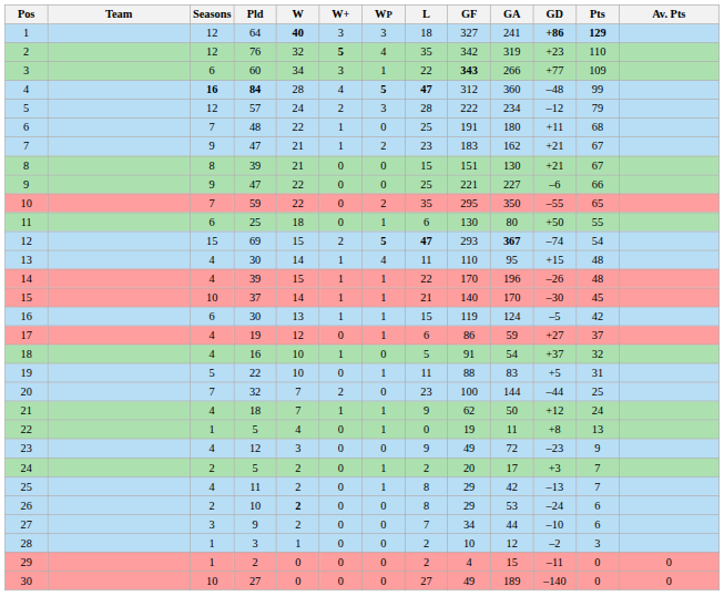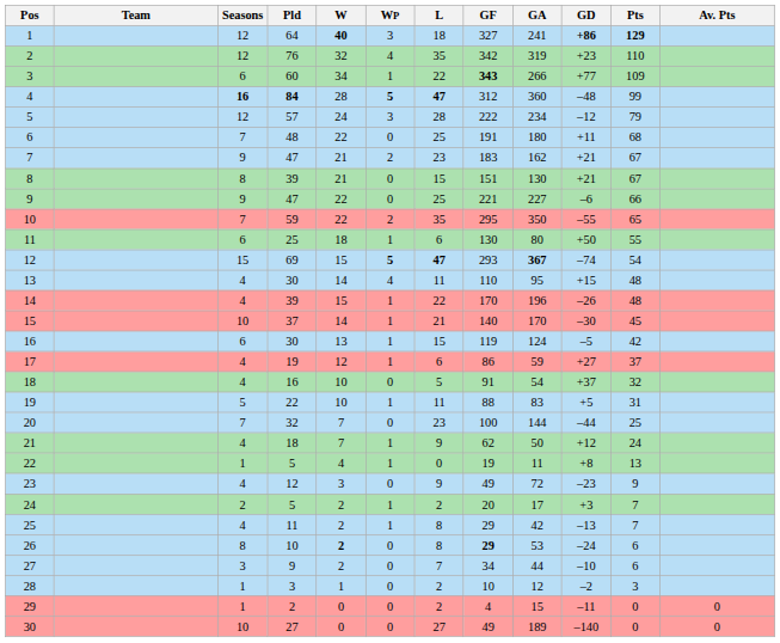 <table class="wikitable sortable mw-collapsible" width=75% style="text-align:center; font-size: 95%">
 <tr>
 <th width=6%>Pos</th>
 <th width=20%>Team</th>
 <th width=6%>Seasons</th>
 <th width=6%>Pld</th>
 <th width=6%>W</th>
-<th width=6%>W+</th>
 <th width=6%>W<small>P</small></th>
 <th width=6%>L</th>
 <th width=6%>GF</th>
 <th width=6%>GA</th>
 <th width=6%>GD</th>
 <th width=6%>Pts</th>
 <th width=14%>Av. Pts</th>
 </tr>
 <tr bgcolor=#b8def6>
 <td>1</td>
 <td style="text-align:left;"><strong></strong></td>
 <td>12</td>
 <td>64</td>
 <td><strong>40</strong></td>
 <td>3</td>
-<td>3</td>
 <td>18</td>
 <td>327</td>
 <td>241</td>
 <td><strong>+86</strong></td>
 <td><strong>129</strong></td>
 <td></td>
 </tr>
 <tr style="background:#ace1af;">
 <td>2</td>
 <td style="text-align:left;"></td>
 <td>12</td>
 <td>76</td>
 <td>32</td>
-<td><strong>5</strong></td>
 <td>4</td>
 <td>35</td>
 <td>342</td>
 <td>319</td>
 <td>+23</td>
 <td>110</td>
 <td></td>
 </tr>
 <tr style="background:#ace1af;">
 <td>3</td>
 <td style="text-align:left;"></td>
 <td>6</td>
 <td>60</td>
 <td>34</td>
-<td>3</td>
 <td>1</td>
 <td>22</td>
 <td><strong>343</strong></td>
 <td>266</td>
 <td>+77</td>
 <td>109</td>
 <td></td>
 </tr>
 <tr bgcolor=#b8def6>
 <td>4</td>
 <td style="text-align:left;"><strong></strong></td>
 <td><strong>16</strong></td>
 <td><strong>84</strong></td>
 <td>28</td>
-<td>4</td>
 <td><strong>5</strong></td>
 <td><strong>47</strong></td>
 <td>312</td>
 <td>360</td>
 <td>–48</td>
 <td>99</td>
 <td></td>
 </tr>
 <tr bgcolor=#b8def6>
 <td>5</td>
 <td style="text-align:left;"><strong></strong></td>
 <td>12</td>
 <td>57</td>
 <td>24</td>
-<td>2</td>
 <td>3</td>
 <td>28</td>
 <td>222</td>
 <td>234</td>
 <td>–12</td>
 <td>79</td>
 <td></td>
 </tr>
 <tr bgcolor=#b8def6>
 <td>6</td>
 <td style="text-align:left;"><strong></strong></td>
 <td>7</td>
 <td>48</td>
 <td>22</td>
-<td>1</td>
 <td>0</td>
 <td>25</td>
 <td>191</td>
 <td>180</td>
 <td>+11</td>
 <td>68</td>
 <td></td>
 </tr>
 <tr bgcolor=#b8def6>
 <td>7</td>
 <td style="text-align:left;"><strong></strong></td>
 <td>9</td>
 <td>47</td>
 <td>21</td>
-<td>1</td>
 <td>2</td>
 <td>23</td>
 <td>183</td>
 <td>162</td>
 <td>+21</td>
 <td>67</td>
 <td></td>
 </tr>
 <tr style="background:#ace1af;">
 <td>8</td>
 <td style="text-align:left;"></td>
 <td>8</td>
 <td>39</td>
 <td>21</td>
 <td>0</td>
-<td>0</td>
 <td>15</td>
 <td>151</td>
 <td>130</td>
 <td>+21</td>
 <td>67</td>
 <td></td>
 </tr>
 <tr style="background:#ace1af;">
 <td>9</td>
 <td style="text-align:left;"></td>
 <td>9</td>
 <td>47</td>
 <td>22</td>
 <td>0</td>
-<td>0</td>
 <td>25</td>
 <td>221</td>
 <td>227</td>
 <td>–6</td>
 <td>66</td>
 <td></td>
 </tr>
 <tr bgcolor=#ff9e9e>
 <td>10</td>
 <td style="text-align:left;"></td>
 <td>7</td>
 <td>59</td>
 <td>22</td>
-<td>0</td>
 <td>2</td>
 <td>35</td>
 <td>295</td>
 <td>350</td>
 <td>–55</td>
 <td>65</td>
 <td></td>
 </tr>
 <tr style="background:#ace1af;">
 <td>11</td>
 <td style="text-align:left;"></td>
 <td>6</td>
 <td>25</td>
 <td>18</td>
-<td>0</td>
 <td>1</td>
 <td>6</td>
 <td>130</td>
 <td>80</td>
 <td>+50</td>
 <td>55</td>
 <td></td>
 </tr>
 <tr bgcolor=#b8def6>
 <td>12</td>
 <td style="text-align:left;"><strong></strong></td>
 <td>15</td>
 <td>69</td>
 <td>15</td>
-<td>2</td>
 <td><strong>5</strong></td>
 <td><strong>47</strong></td>
 <td>293</td>
 <td><strong>367</strong></td>
 <td>–74</td>
 <td>54</td>
 <td></td>
 </tr>
 <tr bgcolor=#b8def6>
 <td>13</td>
 <td style="text-align:left;"><strong></strong></td>
 <td>4</td>
 <td>30</td>
 <td>14</td>
-<td>1</td>
 <td>4</td>
 <td>11</td>
 <td>110</td>
 <td>95</td>
 <td>+15</td>
 <td>48</td>
 <td></td>
 </tr>
 <tr bgcolor=#ff9e9e>
 <td>14</td>
 <td style="text-align:left;"></td>
 <td>4</td>
 <td>39</td>
 <td>15</td>
 <td>1</td>
-<td>1</td>
 <td>22</td>
 <td>170</td>
 <td>196</td>
 <td>–26</td>
 <td>48</td>
 <td></td>
 </tr>
 <tr bgcolor=#ff9e9e>
 <td>15</td>
 <td style="text-align:left;"></td>
 <td>10</td>
 <td>37</td>
 <td>14</td>
-<td>1</td>
 <td>1</td>
 <td>21</td>
 <td>140</td>
 <td>170</td>
 <td>–30</td>
 <td>45</td>
 <td></td>
 </tr>
 <tr bgcolor=#b8def6>
 <td>16</td>
 <td style="text-align:left;"><strong></strong></td>
 <td>6</td>
 <td>30</td>
 <td>13</td>
 <td>1</td>
-<td>1</td>
 <td>15</td>
 <td>119</td>
 <td>124</td>
 <td>–5</td>
 <td>42</td>
 <td></td>
 </tr>
 <tr bgcolor=#ff9e9e>
 <td>17</td>
 <td style="text-align:left;"></td>
 <td>4</td>
 <td>19</td>
 <td>12</td>
-<td>0</td>
 <td>1</td>
 <td>6</td>
 <td>86</td>
 <td>59</td>
 <td>+27</td>
 <td>37</td>
 <td></td>
 </tr>
 <tr style="background:#ace1af;">
 <td>18</td>
 <td style="text-align:left;"></td>
 <td>4</td>
 <td>16</td>
 <td>10</td>
-<td>1</td>
 <td>0</td>
 <td>5</td>
 <td>91</td>
 <td>54</td>
 <td>+37</td>
 <td>32</td>
 <td></td>
 </tr>
 <tr bgcolor=#b8def6>
 <td>19</td>
 <td style="text-align:left;"><strong></strong></td>
 <td>5</td>
 <td>22</td>
 <td>10</td>
-<td>0</td>
 <td>1</td>
 <td>11</td>
 <td>88</td>
 <td>83</td>
 <td>+5</td>
 <td>31</td>
 <td></td>
 </tr>
 <tr bgcolor=#b8def6>
 <td>20</td>
 <td style="text-align:left;"><strong></strong></td>
 <td>7</td>
 <td>32</td>
 <td>7</td>
-<td>2</td>
 <td>0</td>
 <td>23</td>
 <td>100</td>
 <td>144</td>
 <td>–44</td>
 <td>25</td>
 <td></td>
 </tr>
 <tr style="background:#ace1af;">
 <td>21</td>
 <td style="text-align:left;"></td>
 <td>4</td>
 <td>18</td>
 <td>7</td>
 <td>1</td>
-<td>1</td>
 <td>9</td>
 <td>62</td>
 <td>50</td>
 <td>+12</td>
 <td>24</td>
 <td></td>
 </tr>
 <tr style="background:#ace1af;">
 <td>22</td>
 <td style="text-align:left;"></td>
 <td>1</td>
 <td>5</td>
 <td>4</td>
-<td>0</td>
 <td>1</td>
 <td>0</td>
 <td>19</td>
 <td>11</td>
 <td>+8</td>
 <td>13</td>
 <td><strong></strong></td>
 </tr>
 <tr bgcolor=#b8def6>
 <td>23</td>
 <td style="text-align:left;"><strong></strong></td>
 <td>4</td>
 <td>12</td>
 <td>3</td>
 <td>0</td>
-<td>0</td>
 <td>9</td>
 <td>49</td>
 <td>72</td>
 <td>–23</td>
 <td>9</td>
 <td></td>
 </tr>
 <tr style="background:#ace1af;">
 <td>24</td>
 <td style="text-align:left;"></td>
 <td>2</td>
 <td>5</td>
 <td>2</td>
-<td>0</td>
 <td>1</td>
 <td>2</td>
 <td>20</td>
 <td>17</td>
 <td>+3</td>
 <td>7</td>
 <td></td>
 </tr>
 <tr bgcolor=#b8def6>
 <td>25</td>
 <td style="text-align:left;"><strong></strong></td>
 <td>4</td>
 <td>11</td>
 <td>2</td>
-<td>0</td>
 <td>1</td>
 <td>8</td>
 <td>29</td>
 <td>42</td>
 <td>–13</td>
 <td>7</td>
 <td></td>
 </tr>
 <tr bgcolor=#b8def6>
 <td>26</td>
 <td style="text-align:left;"><strong></strong></td>
-<td>2</td>
+<td>8</td>
 <td>10</td>
 <td><strong>2</strong></td>
 <td>0</td>
-<td>0</td>
 <td>8</td>
-<td>29</td>
+<td><strong>29</strong></td>
 <td>53</td>
 <td>–24</td>
 <td>6</td>
 <td></td>
 </tr>
 <tr bgcolor=#b8def6>
 <td>27</td>
 <td style="text-align:left;"><strong></strong></td>
 <td>3</td>
 <td>9</td>
 <td>2</td>
-<td>0</td>
 <td>0</td>
 <td>7</td>
 <td>34</td>
 <td>44</td>
 <td>–10</td>
 <td>6</td>
 <td></td>
 </tr>
 <tr bgcolor=#b8def6>
 <td>28</td>
 <td style="text-align:left;"><strong></strong></td>
 <td>1</td>
 <td>3</td>
 <td>1</td>
 <td>0</td>
-<td>0</td>
 <td>2</td>
 <td>10</td>
 <td>12</td>
 <td>–2</td>
 <td>3</td>
 <td></td>
 </tr>
 <tr bgcolor=#ff9e9e>
 <td>29</td>
 <td style="text-align:left;"></td>
 <td>1</td>
 <td>2</td>
-<td>0</td>
 <td>0</td>
 <td>0</td>
 <td>2</td>
 <td>4</td>
 <td>15</td>
 <td>–11</td>
 <td>0</td>
 <td>0</td>
 </tr>
 <tr bgcolor=#ff9e9e>
 <td>30</td>
 <td style="text-align:left;"></td>
 <td>10</td>
 <td>27</td>
 <td>0</td>
 <td>0</td>
-<td>0</td>
 <td>27</td>
 <td>49</td>
 <td>189</td>
 <td>–140</td>
 <td>0</td>
 <td>0</td>
 </tr>
 </table>
